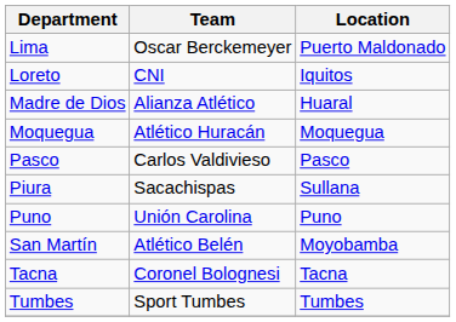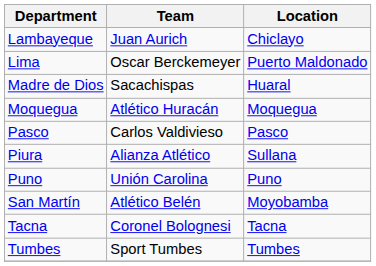 <table class="wikitable">
 <tr>
 <th>Department</th>
 <th>Team</th>
 <th>Location</th>
 </tr>
 <tr>
+<td><a href='#'>Lambayeque</a></td>
+<td><a href='#'>Juan Aurich</a></td>
+<td><a href='#'>Chiclayo</a></td>
+</tr>
+<tr>
 <td><a href='#'>Lima</a></td>
 <td>Oscar Berckemeyer</td>
 <td><a href='#'>Puerto Maldonado</a></td>
 </tr>
 <tr>
-<td><a href='#'>Loreto</a></td>
-<td><a href='#'>CNI</a></td>
-<td><a href='#'>Iquitos</a></td>
-</tr>
-<tr>
 <td><a href='#'>Madre de Dios</a></td>
-<td><a href='#'>Alianza Atlético</a></td>
+<td>Sacachispas</td>
 <td><a href='#'>Huaral</a></td>
 </tr>
 <tr>
 <td><a href='#'>Moquegua</a></td>
 <td><a href='#'>Atlético Huracán</a></td>
 <td><a href='#'>Moquegua</a></td>
 </tr>
 <tr>
 <td><a href='#'>Pasco</a></td>
 <td>Carlos Valdivieso</td>
 <td><a href='#'>Pasco</a></td>
 </tr>
 <tr>
 <td><a href='#'>Piura</a></td>
-<td>Sacachispas</td>
+<td><a href='#'>Alianza Atlético</a></td>
 <td><a href='#'>Sullana</a></td>
 </tr>
 <tr>
 <td><a href='#'>Puno</a></td>
 <td><a href='#'>Unión Carolina</a></td>
 <td><a href='#'>Puno</a></td>
 </tr>
 <tr>
 <td><a href='#'>San Martín</a></td>
 <td><a href='#'>Atlético Belén</a></td>
 <td><a href='#'>Moyobamba</a></td>
 </tr>
 <tr>
 <td><a href='#'>Tacna</a></td>
 <td><a href='#'>Coronel Bolognesi</a></td>
 <td><a href='#'>Tacna</a></td>
 </tr>
 <tr>
 <td><a href='#'>Tumbes</a></td>
 <td>Sport Tumbes</td>
 <td><a href='#'>Tumbes</a></td>
 </tr>
 <tr>
 </tr>
 </table>
